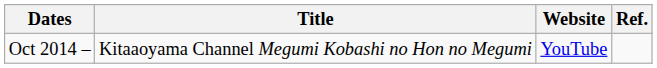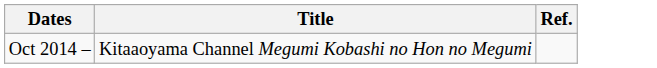 <table class="wikitable">
 <tr>
 <th>Dates</th>
 <th>Title</th>
-<th>Website</th>
 <th>Ref.</th>
 </tr>
 <tr>
 <td>Oct 2014 –</td>
 <td>Kitaaoyama Channel <em>Megumi Kobashi no Hon no Megumi</em></td>
-<td><a href='#'>YouTube</a></td>
 <td></td>
 </tr>
 </table>
